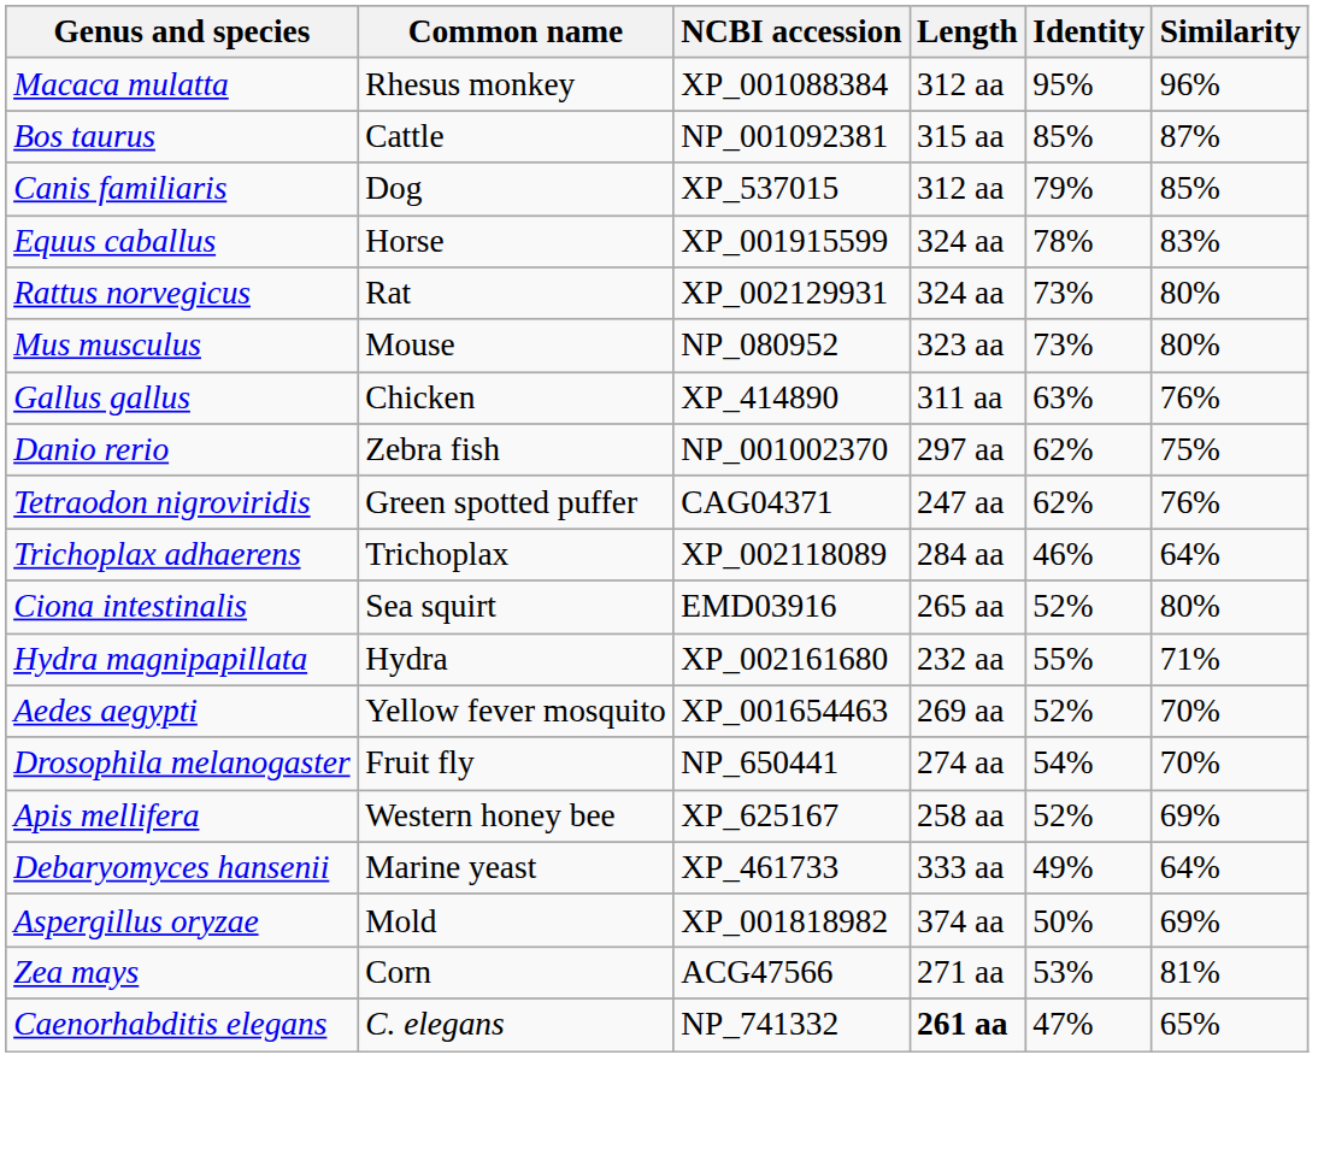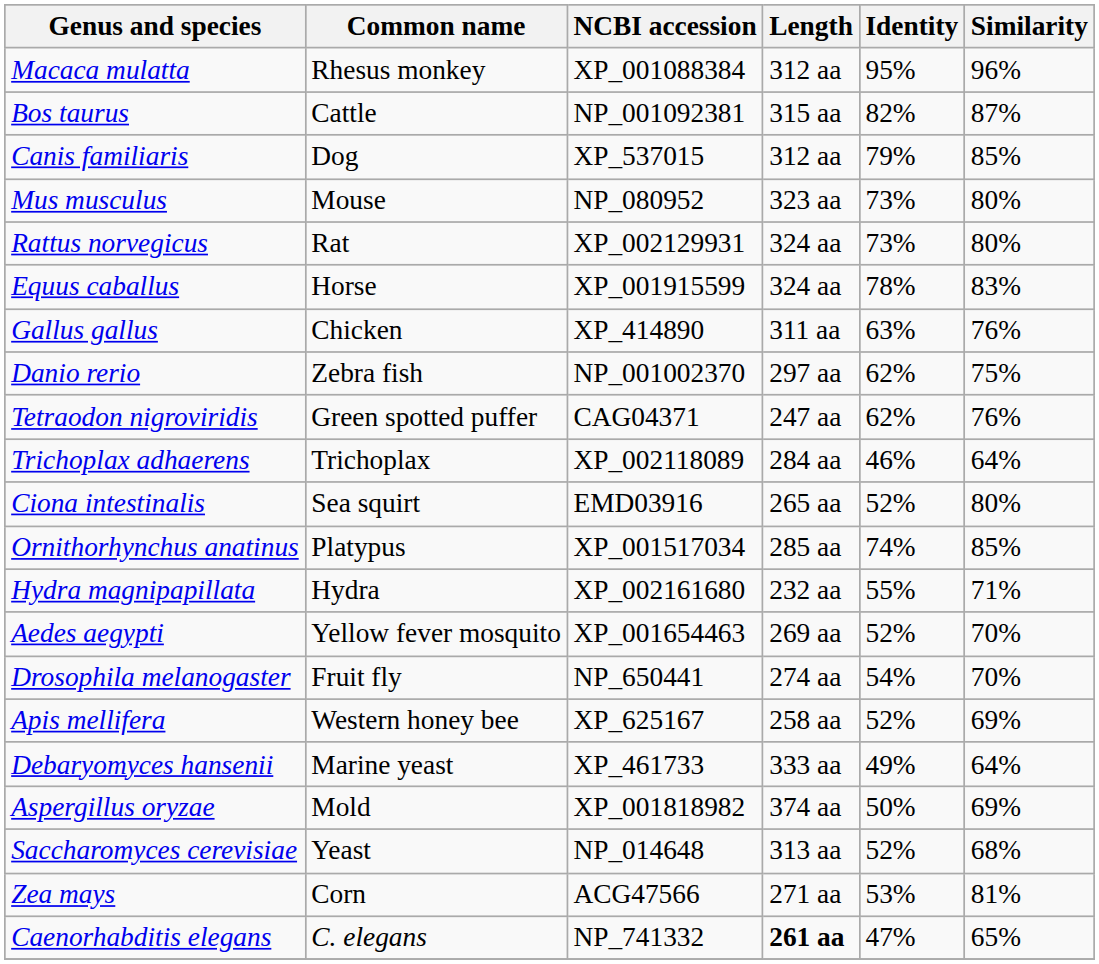 <table class="wikitable">
 <tr>
 <th>Genus and species</th>
 <th>Common name</th>
 <th>NCBI accession</th>
 <th>Length</th>
 <th>Identity</th>
 <th>Similarity</th>
 </tr>
 <tr>
 <td><em><a href='#'>Macaca mulatta</a></em></td>
 <td>Rhesus monkey</td>
 <td>XP_001088384</td>
 <td>312 aa</td>
 <td>95%</td>
 <td>96%</td>
 </tr>
 <tr>
 <td><em><a href='#'>Bos taurus</a></em></td>
 <td>Cattle</td>
 <td>NP_001092381</td>
 <td>315 aa</td>
-<td>85%</td>
+<td>82%</td>
 <td>87%</td>
 </tr>
 <tr>
 <td><em><a href='#'>Canis familiaris</a></em></td>
 <td>Dog</td>
 <td>XP_537015</td>
 <td>312 aa</td>
 <td>79%</td>
 <td>85%</td>
 </tr>
 <tr>
-<td><em><a href='#'>Equus caballus</a></em></td>
-<td>Horse</td>
-<td>XP_001915599</td>
-<td>324 aa</td>
-<td>78%</td>
-<td>83%</td>
+<td><em><a href='#'>Mus musculus</a></em></td>
+<td>Mouse</td>
+<td>NP_080952</td>
+<td>323 aa</td>
+<td>73%</td>
+<td>80%</td>
 </tr>
 <tr>
 <td><em><a href='#'>Rattus norvegicus</a></em></td>
 <td>Rat</td>
 <td>XP_002129931</td>
 <td>324 aa</td>
 <td>73%</td>
 <td>80%</td>
 </tr>
 <tr>
-<td><em><a href='#'>Mus musculus</a></em></td>
-<td>Mouse</td>
-<td>NP_080952</td>
-<td>323 aa</td>
-<td>73%</td>
-<td>80%</td>
+<td><em><a href='#'>Equus caballus</a></em></td>
+<td>Horse</td>
+<td>XP_001915599</td>
+<td>324 aa</td>
+<td>78%</td>
+<td>83%</td>
 </tr>
 <tr>
 <td><em><a href='#'>Gallus gallus</a></em></td>
 <td>Chicken</td>
 <td>XP_414890</td>
 <td>311 aa</td>
 <td>63%</td>
 <td>76%</td>
 </tr>
 <tr>
 <td><em><a href='#'>Danio rerio</a></em></td>
 <td>Zebra fish</td>
 <td>NP_001002370</td>
 <td>297 aa</td>
 <td>62%</td>
 <td>75%</td>
 </tr>
 <tr>
 <td><em><a href='#'>Tetraodon nigroviridis</a></em></td>
 <td>Green spotted puffer</td>
 <td>CAG04371</td>
 <td>247 aa</td>
 <td>62%</td>
 <td>76%</td>
 </tr>
 <tr>
 <td><em><a href='#'>Trichoplax adhaerens</a></em></td>
 <td>Trichoplax</td>
 <td>XP_002118089</td>
 <td>284 aa</td>
 <td>46%</td>
 <td>64%</td>
 </tr>
 <tr>
 <td><em><a href='#'>Ciona intestinalis</a></em></td>
 <td>Sea squirt</td>
 <td>EMD03916</td>
 <td>265 aa</td>
 <td>52%</td>
 <td>80%</td>
+</tr>
+<tr>
+<td><em><a href='#'>Ornithorhynchus anatinus</a></em></td>
+<td>Platypus</td>
+<td>XP_001517034</td>
+<td>285 aa</td>
+<td>74%</td>
+<td>85%</td>
 </tr>
 <tr>
 <td><em><a href='#'>Hydra magnipapillata</a></em></td>
 <td>Hydra</td>
 <td>XP_002161680</td>
 <td>232 aa</td>
 <td>55%</td>
 <td>71%</td>
 </tr>
 <tr>
 <td><em><a href='#'>Aedes aegypti</a></em></td>
 <td>Yellow fever mosquito</td>
 <td>XP_001654463</td>
 <td>269 aa</td>
 <td>52%</td>
 <td>70%</td>
 </tr>
 <tr>
 <td><em><a href='#'>Drosophila melanogaster</a></em></td>
 <td>Fruit fly</td>
 <td>NP_650441</td>
 <td>274 aa</td>
 <td>54%</td>
 <td>70%</td>
 </tr>
 <tr>
 <td><em><a href='#'>Apis mellifera</a></em></td>
 <td>Western honey bee</td>
 <td>XP_625167</td>
 <td>258 aa</td>
 <td>52%</td>
 <td>69%</td>
 </tr>
 <tr>
 <td><em><a href='#'>Debaryomyces hansenii</a></em></td>
 <td>Marine yeast</td>
 <td>XP_461733</td>
 <td>333 aa</td>
 <td>49%</td>
 <td>64%</td>
 </tr>
 <tr>
 <td><em><a href='#'>Aspergillus oryzae</a></em></td>
 <td>Mold</td>
 <td>XP_001818982</td>
 <td>374 aa</td>
 <td>50%</td>
 <td>69%</td>
 </tr>
 <tr>
+<td><em><a href='#'>Saccharomyces cerevisiae</a></em></td>
+<td>Yeast</td>
+<td>NP_014648</td>
+<td>313 aa</td>
+<td>52%</td>
+<td>68%</td>
+</tr>
+<tr>
 <td><em><a href='#'>Zea mays</a></em></td>
 <td>Corn</td>
 <td>ACG47566</td>
 <td>271 aa</td>
 <td>53%</td>
 <td>81%</td>
 </tr>
 <tr>
 <td><em><a href='#'>Caenorhabditis elegans</a></em></td>
 <td><em>C. elegans</em></td>
 <td>NP_741332</td>
 <td><strong>261 aa</strong></td>
 <td>47%</td>
 <td>65%</td>
 </tr>
 <tr>
 </tr>
 </table>
